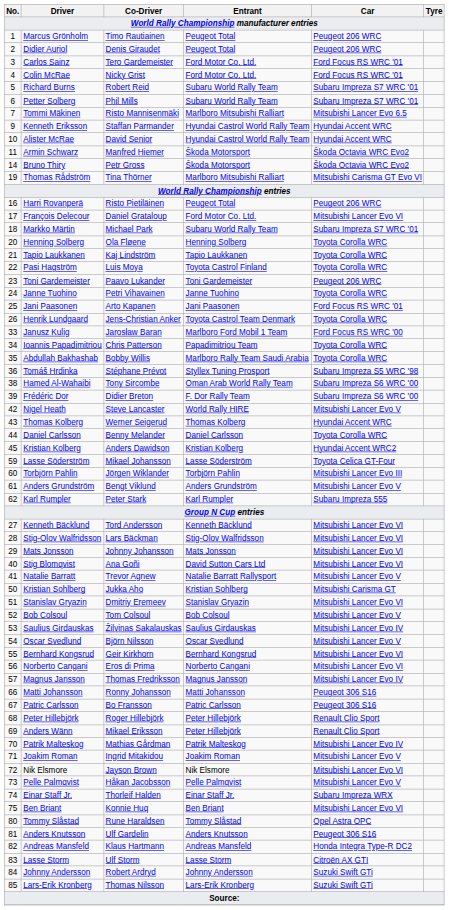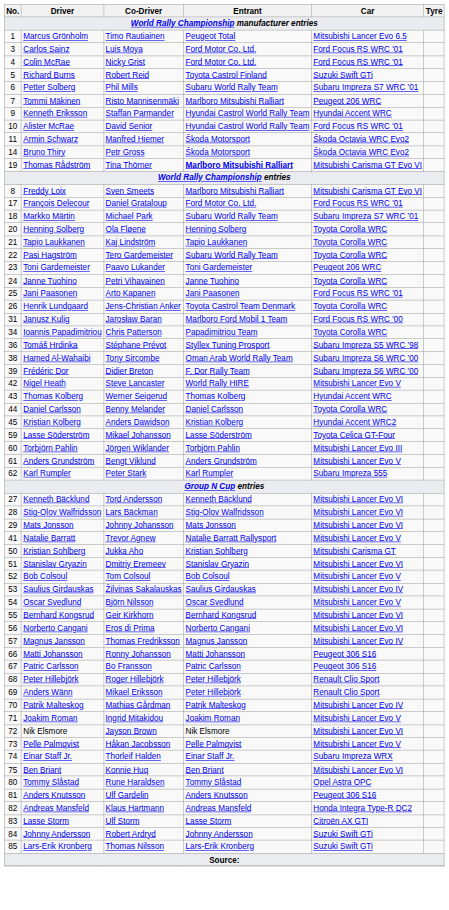 <table class="wikitable" style="font-size: 85%;">
 <tr>
 <th>No.</th>
 <th>Driver</th>
 <th>Co-Driver</th>
 <th>Entrant</th>
 <th>Car</th>
 <th>Tyre</th>
 </tr>
 <tr>
 <td style="background-color:#EAECF0; text-align:center" colspan="6"><strong><em><a href='#'>World Rally Championship</a> manufacturer entries</em></strong></td>
 </tr>
 <tr>
 <td align="center">1</td>
 <td> <a href='#'>Marcus Grönholm</a></td>
 <td> <a href='#'>Timo Rautiainen</a></td>
 <td> <a href='#'>Peugeot Total</a></td>
-<td><a href='#'>Peugeot 206 WRC</a></td>
-<td align="center"></td>
-</tr>
-<tr>
-<td align="center">2</td>
-<td> <a href='#'>Didier Auriol</a></td>
-<td> <a href='#'>Denis Giraudet</a></td>
-<td> <a href='#'>Peugeot Total</a></td>
-<td><a href='#'>Peugeot 206 WRC</a></td>
+<td><a href='#'>Mitsubishi Lancer Evo 6.5</a></td>
 <td align="center"></td>
 </tr>
 <tr>
 <td align="center">3</td>
 <td> <a href='#'>Carlos Sainz</a></td>
-<td> <a href='#'>Tero Gardemeister</a></td>
+<td> <a href='#'>Luis Moya</a></td>
 <td> <a href='#'>Ford Motor Co. Ltd.</a></td>
 <td><a href='#'>Ford Focus RS WRC '01</a></td>
 <td align="center"></td>
 </tr>
 <tr>
 <td align="center">4</td>
 <td> <a href='#'>Colin McRae</a></td>
 <td> <a href='#'>Nicky Grist</a></td>
 <td> <a href='#'>Ford Motor Co. Ltd.</a></td>
 <td><a href='#'>Ford Focus RS WRC '01</a></td>
 <td align="center"></td>
 </tr>
 <tr>
 <td align="center">5</td>
 <td> <a href='#'>Richard Burns</a></td>
 <td> <a href='#'>Robert Reid</a></td>
-<td> <a href='#'>Subaru World Rally Team</a></td>
-<td><a href='#'>Subaru Impreza S7 WRC '01</a></td>
+<td> <a href='#'>Toyota Castrol Finland</a></td>
+<td><a href='#'>Suzuki Swift GTi</a></td>
 <td align="center"></td>
 </tr>
 <tr>
 <td align="center">6</td>
 <td> <a href='#'>Petter Solberg</a></td>
 <td> <a href='#'>Phil Mills</a></td>
 <td> <a href='#'>Subaru World Rally Team</a></td>
 <td><a href='#'>Subaru Impreza S7 WRC '01</a></td>
 <td align="center"></td>
 </tr>
 <tr>
 <td align="center">7</td>
 <td> <a href='#'>Tommi Mäkinen</a></td>
 <td> <a href='#'>Risto Mannisenmäki</a></td>
 <td> <a href='#'>Marlboro Mitsubishi Ralliart</a></td>
-<td><a href='#'>Mitsubishi Lancer Evo 6.5</a></td>
+<td><a href='#'>Peugeot 206 WRC</a></td>
 <td align="center"></td>
 </tr>
 <tr>
 <td align="center">9</td>
 <td> <a href='#'>Kenneth Eriksson</a></td>
 <td> <a href='#'>Staffan Parmander</a></td>
 <td> <a href='#'>Hyundai Castrol World Rally Team</a></td>
 <td><a href='#'>Hyundai Accent WRC</a></td>
 <td align="center"></td>
 </tr>
 <tr>
 <td align="center">10</td>
 <td> <a href='#'>Alister McRae</a></td>
 <td> <a href='#'>David Senior</a></td>
 <td> <a href='#'>Hyundai Castrol World Rally Team</a></td>
-<td><a href='#'>Hyundai Accent WRC</a></td>
+<td><a href='#'>Ford Focus RS WRC '01</a></td>
 <td align="center"></td>
 </tr>
 <tr>
 <td align="center">11</td>
 <td> <a href='#'>Armin Schwarz</a></td>
 <td> <a href='#'>Manfred Hiemer</a></td>
 <td> <a href='#'>Škoda Motorsport</a></td>
 <td><a href='#'>Škoda Octavia WRC Evo2</a></td>
 <td align="center"></td>
 </tr>
 <tr>
 <td align="center">14</td>
 <td> <a href='#'>Bruno Thiry</a></td>
 <td> <a href='#'>Petr Gross</a></td>
 <td> <a href='#'>Škoda Motorsport</a></td>
 <td><a href='#'>Škoda Octavia WRC Evo2</a></td>
 <td align="center"></td>
 </tr>
 <tr>
 <td align="center">19</td>
 <td> <a href='#'>Thomas Rådström</a></td>
 <td> <a href='#'>Tina Thörner</a></td>
-<td> <a href='#'>Marlboro Mitsubishi Ralliart</a></td>
+<td><strong> <a href='#'>Marlboro Mitsubishi Ralliart</a></strong></td>
 <td><a href='#'>Mitsubishi Carisma GT Evo VI</a></td>
 <td align="center"></td>
 </tr>
 <tr>
 <td style="background-color:#EAECF0; text-align:center" colspan="6"><strong><em><a href='#'>World Rally Championship</a> entries</em></strong></td>
 </tr>
 <tr>
-<td align="center">16</td>
-<td> <a href='#'>Harri Rovanperä</a></td>
-<td> <a href='#'>Risto Pietiläinen</a></td>
-<td> <a href='#'>Peugeot Total</a></td>
-<td><a href='#'>Peugeot 206 WRC</a></td>
+<td align="center">8</td>
+<td> <a href='#'>Freddy Loix</a></td>
+<td> <a href='#'>Sven Smeets</a></td>
+<td> <a href='#'>Marlboro Mitsubishi Ralliart</a></td>
+<td><a href='#'>Mitsubishi Carisma GT Evo VI</a></td>
 <td align="center"></td>
 </tr>
 <tr>
 <td align="center">17</td>
 <td> <a href='#'>François Delecour</a></td>
 <td> <a href='#'>Daniel Grataloup</a></td>
 <td> <a href='#'>Ford Motor Co. Ltd.</a></td>
-<td><a href='#'>Mitsubishi Lancer Evo VI</a></td>
+<td><a href='#'>Ford Focus RS WRC '01</a></td>
 <td align="center"></td>
 </tr>
 <tr>
 <td align="center">18</td>
 <td> <a href='#'>Markko Märtin</a></td>
 <td> <a href='#'>Michael Park</a></td>
 <td> <a href='#'>Subaru World Rally Team</a></td>
 <td><a href='#'>Subaru Impreza S7 WRC '01</a></td>
 <td align="center"></td>
 </tr>
 <tr>
 <td align="center">20</td>
 <td> <a href='#'>Henning Solberg</a></td>
 <td> <a href='#'>Ola Fløene</a></td>
 <td> <a href='#'>Henning Solberg</a></td>
 <td><a href='#'>Toyota Corolla WRC</a></td>
 <td align="center"></td>
 </tr>
 <tr>
 <td align="center">21</td>
 <td> <a href='#'>Tapio Laukkanen</a></td>
 <td> <a href='#'>Kaj Lindström</a></td>
 <td> <a href='#'>Tapio Laukkanen</a></td>
 <td><a href='#'>Toyota Corolla WRC</a></td>
 <td align="center"></td>
 </tr>
 <tr>
 <td align="center">22</td>
 <td> <a href='#'>Pasi Hagström</a></td>
-<td> <a href='#'>Luis Moya</a></td>
-<td> <a href='#'>Toyota Castrol Finland</a></td>
+<td> <a href='#'>Tero Gardemeister</a></td>
+<td> <a href='#'>Subaru World Rally Team</a></td>
 <td><a href='#'>Toyota Corolla WRC</a></td>
 <td align="center"></td>
 </tr>
 <tr>
 <td align="center">23</td>
 <td> <a href='#'>Toni Gardemeister</a></td>
 <td> <a href='#'>Paavo Lukander</a></td>
 <td> <a href='#'>Toni Gardemeister</a></td>
 <td><a href='#'>Peugeot 206 WRC</a></td>
 <td align="center"></td>
 </tr>
 <tr>
 <td align="center">24</td>
 <td> <a href='#'>Janne Tuohino</a></td>
 <td> <a href='#'>Petri Vihavainen</a></td>
 <td> <a href='#'>Janne Tuohino</a></td>
 <td><a href='#'>Toyota Corolla WRC</a></td>
 <td align="center"></td>
 </tr>
 <tr>
 <td align="center">25</td>
 <td> <a href='#'>Jani Paasonen</a></td>
 <td> <a href='#'>Arto Kapanen</a></td>
 <td> <a href='#'>Jani Paasonen</a></td>
 <td><a href='#'>Ford Focus RS WRC '01</a></td>
 <td align="center"></td>
 </tr>
 <tr>
 <td align="center">26</td>
 <td> <a href='#'>Henrik Lundgaard</a></td>
 <td> <a href='#'>Jens-Christian Anker</a></td>
 <td> <a href='#'>Toyota Castrol Team Denmark</a></td>
 <td><a href='#'>Toyota Corolla WRC</a></td>
 <td align="center"></td>
 </tr>
 <tr>
-<td align="center">33</td>
+<td align="center">31</td>
 <td> <a href='#'>Janusz Kulig</a></td>
 <td> <a href='#'>Jarosław Baran</a></td>
 <td> <a href='#'>Marlboro Ford Mobil 1 Team</a></td>
 <td><a href='#'>Ford Focus RS WRC '00</a></td>
 <td align="center"></td>
 </tr>
 <tr>
 <td align="center">34</td>
 <td> <a href='#'>Ioannis Papadimitriou</a></td>
 <td> <a href='#'>Chris Patterson</a></td>
 <td> <a href='#'>Papadimitriou Team</a></td>
 <td><a href='#'>Toyota Corolla WRC</a></td>
 <td></td>
-</tr>
-<tr>
-<td align="center">35</td>
-<td> <a href='#'>Abdullah Bakhashab</a></td>
-<td> <a href='#'>Bobby Willis</a></td>
-<td> <a href='#'>Marlboro Rally Team Saudi Arabia</a></td>
-<td><a href='#'>Toyota Corolla WRC</a></td>
-<td align="center"></td>
 </tr>
 <tr>
 <td align="center">36</td>
 <td> <a href='#'>Tomáš Hrdinka</a></td>
 <td> <a href='#'>Stéphane Prévot</a></td>
 <td> <a href='#'>Styllex Tuning Prosport</a></td>
 <td><a href='#'>Subaru Impreza S5 WRC '98</a></td>
 <td align="center"></td>
 </tr>
 <tr>
 <td align="center">38</td>
 <td> <a href='#'>Hamed Al-Wahaibi</a></td>
 <td> <a href='#'>Tony Sircombe</a></td>
 <td> <a href='#'>Oman Arab World Rally Team</a></td>
 <td><a href='#'>Subaru Impreza S6 WRC '00</a></td>
 <td align="center"></td>
 </tr>
 <tr>
 <td align="center">39</td>
 <td> <a href='#'>Frédéric Dor</a></td>
 <td> <a href='#'>Didier Breton</a></td>
 <td> <a href='#'>F. Dor Rally Team</a></td>
 <td><a href='#'>Subaru Impreza S6 WRC '00</a></td>
 <td></td>
 </tr>
 <tr>
 <td align="center">42</td>
 <td> <a href='#'>Nigel Heath</a></td>
 <td> <a href='#'>Steve Lancaster</a></td>
 <td> <a href='#'>World Rally HIRE</a></td>
 <td><a href='#'>Mitsubishi Lancer Evo V</a></td>
 <td></td>
 </tr>
 <tr>
 <td align="center">43</td>
 <td> <a href='#'>Thomas Kolberg</a></td>
 <td> <a href='#'>Werner Seigerud</a></td>
 <td> <a href='#'>Thomas Kolberg</a></td>
 <td><a href='#'>Hyundai Accent WRC</a></td>
 <td></td>
 </tr>
 <tr>
 <td align="center">44</td>
 <td> <a href='#'>Daniel Carlsson</a></td>
 <td> <a href='#'>Benny Melander</a></td>
 <td> <a href='#'>Daniel Carlsson</a></td>
 <td><a href='#'>Toyota Corolla WRC</a></td>
 <td align="center"></td>
 </tr>
 <tr>
 <td align="center">45</td>
 <td> <a href='#'>Kristian Kolberg</a></td>
 <td> <a href='#'>Anders Dawidson</a></td>
 <td> <a href='#'>Kristian Kolberg</a></td>
 <td><a href='#'>Hyundai Accent WRC2</a></td>
 <td></td>
 </tr>
 <tr>
 <td align="center">59</td>
 <td> <a href='#'>Lasse Söderström</a></td>
 <td> <a href='#'>Mikael Johansson</a></td>
 <td> <a href='#'>Lasse Söderström</a></td>
 <td><a href='#'>Toyota Celica GT-Four</a></td>
 <td></td>
 </tr>
 <tr>
 <td align="center">60</td>
 <td> <a href='#'>Torbjörn Pahlin</a></td>
 <td> <a href='#'>Jörgen Wiklander</a></td>
 <td> <a href='#'>Torbjörn Pahlin</a></td>
 <td><a href='#'>Mitsubishi Lancer Evo III</a></td>
 <td></td>
 </tr>
 <tr>
 <td align="center">61</td>
 <td> <a href='#'>Anders Grundström</a></td>
 <td> <a href='#'>Bengt Viklund</a></td>
 <td> <a href='#'>Anders Grundström</a></td>
 <td><a href='#'>Mitsubishi Lancer Evo V</a></td>
 <td></td>
 </tr>
 <tr>
 <td align="center">62</td>
 <td> <a href='#'>Karl Rumpler</a></td>
 <td> <a href='#'>Peter Stark</a></td>
 <td> <a href='#'>Karl Rumpler</a></td>
 <td><a href='#'>Subaru Impreza 555</a></td>
 <td></td>
 </tr>
 <tr>
 <td style="background-color:#EAECF0; text-align:center" colspan="6"><strong><em><a href='#'>Group N Cup</a> entries</em></strong></td>
 </tr>
 <tr>
 <td align="center">27</td>
 <td> <a href='#'>Kenneth Bäcklund</a></td>
 <td> <a href='#'>Tord Andersson</a></td>
 <td> <a href='#'>Kenneth Bäcklund</a></td>
 <td><a href='#'>Mitsubishi Lancer Evo VI</a></td>
 <td></td>
 </tr>
 <tr>
 <td align="center">28</td>
 <td> <a href='#'>Stig-Olov Walfridsson</a></td>
 <td> <a href='#'>Lars Bäckman</a></td>
 <td> <a href='#'>Stig-Olov Walfridsson</a></td>
 <td><a href='#'>Mitsubishi Lancer Evo VI</a></td>
 <td></td>
 </tr>
 <tr>
 <td align="center">29</td>
 <td> <a href='#'>Mats Jonsson</a></td>
 <td> <a href='#'>Johnny Johansson</a></td>
 <td> <a href='#'>Mats Jonsson</a></td>
-<td><a href='#'>Mitsubishi Lancer Evo VI</a></td>
-<td></td>
-</tr>
-<tr>
-<td align="center">40</td>
-<td> <a href='#'>Stig Blomqvist</a></td>
-<td> <a href='#'>Ana Goñi</a></td>
-<td> <a href='#'>David Sutton Cars Ltd</a></td>
 <td><a href='#'>Mitsubishi Lancer Evo VI</a></td>
 <td></td>
 </tr>
 <tr>
 <td align="center">41</td>
 <td> <a href='#'>Natalie Barratt</a></td>
 <td> <a href='#'>Trevor Agnew</a></td>
 <td> <a href='#'>Natalie Barratt Rallysport</a></td>
 <td><a href='#'>Mitsubishi Lancer Evo V</a></td>
 <td></td>
 </tr>
 <tr>
 <td align="center">50</td>
 <td> <a href='#'>Kristian Sohlberg</a></td>
 <td> <a href='#'>Jukka Aho</a></td>
 <td> <a href='#'>Kristian Sohlberg</a></td>
 <td><a href='#'>Mitsubishi Carisma GT</a></td>
 <td></td>
 </tr>
 <tr>
 <td align="center">51</td>
 <td> <a href='#'>Stanislav Gryazin</a></td>
 <td> <a href='#'>Dmitriy Eremeev</a></td>
 <td> <a href='#'>Stanislav Gryazin</a></td>
 <td><a href='#'>Mitsubishi Lancer Evo VI</a></td>
 <td></td>
 </tr>
 <tr>
 <td align="center">52</td>
 <td> <a href='#'>Bob Colsoul</a></td>
 <td> <a href='#'>Tom Colsoul</a></td>
 <td> <a href='#'>Bob Colsoul</a></td>
 <td><a href='#'>Mitsubishi Lancer Evo V</a></td>
 <td></td>
 </tr>
 <tr>
 <td align="center">53</td>
 <td> <a href='#'>Saulius Girdauskas</a></td>
 <td> <a href='#'>Žilvinas Sakalauskas</a></td>
 <td> <a href='#'>Saulius Girdauskas</a></td>
 <td><a href='#'>Mitsubishi Lancer Evo IV</a></td>
 <td></td>
 </tr>
 <tr>
 <td align="center">54</td>
 <td> <a href='#'>Oscar Svedlund</a></td>
 <td> <a href='#'>Björn Nilsson</a></td>
 <td> <a href='#'>Oscar Svedlund</a></td>
 <td><a href='#'>Mitsubishi Lancer Evo V</a></td>
 <td></td>
 </tr>
 <tr>
 <td align="center">55</td>
 <td> <a href='#'>Bernhard Kongsrud</a></td>
 <td> <a href='#'>Geir Kirkhorn</a></td>
 <td> <a href='#'>Bernhard Kongsrud</a></td>
 <td><a href='#'>Mitsubishi Lancer Evo VI</a></td>
 <td></td>
 </tr>
 <tr>
 <td align="center">56</td>
 <td> <a href='#'>Norberto Cangani</a></td>
 <td> <a href='#'>Eros di Prima</a></td>
 <td> <a href='#'>Norberto Cangani</a></td>
 <td><a href='#'>Mitsubishi Lancer Evo VI</a></td>
 <td></td>
 </tr>
 <tr>
 <td align="center">57</td>
 <td> <a href='#'>Magnus Jansson</a></td>
 <td> <a href='#'>Thomas Fredriksson</a></td>
 <td> <a href='#'>Magnus Jansson</a></td>
 <td><a href='#'>Mitsubishi Lancer Evo IV</a></td>
 <td></td>
 </tr>
 <tr>
 <td align="center">66</td>
 <td> <a href='#'>Matti Johansson</a></td>
 <td> <a href='#'>Ronny Johansson</a></td>
 <td> <a href='#'>Matti Johansson</a></td>
 <td><a href='#'>Peugeot 306 S16</a></td>
 <td></td>
 </tr>
 <tr>
 <td align="center">67</td>
 <td> <a href='#'>Patric Carlsson</a></td>
 <td> <a href='#'>Bo Fransson</a></td>
 <td> <a href='#'>Patric Carlsson</a></td>
 <td><a href='#'>Peugeot 306 S16</a></td>
 <td></td>
 </tr>
 <tr>
 <td align="center">68</td>
 <td> <a href='#'>Peter Hillebjörk</a></td>
 <td> <a href='#'>Roger Hillebjörk</a></td>
 <td> <a href='#'>Peter Hillebjörk</a></td>
 <td><a href='#'>Renault Clio Sport</a></td>
 <td></td>
 </tr>
 <tr>
 <td align="center">69</td>
 <td> <a href='#'>Anders Wänn</a></td>
 <td> <a href='#'>Mikael Eriksson</a></td>
 <td> <a href='#'>Peter Hillebjörk</a></td>
 <td><a href='#'>Renault Clio Sport</a></td>
 <td></td>
 </tr>
 <tr>
 <td align="center">70</td>
 <td> <a href='#'>Patrik Malteskog</a></td>
 <td> <a href='#'>Mathias Gårdman</a></td>
 <td> <a href='#'>Patrik Malteskog</a></td>
 <td><a href='#'>Mitsubishi Lancer Evo IV</a></td>
 <td></td>
 </tr>
 <tr>
 <td align="center">71</td>
 <td> <a href='#'>Joakim Roman</a></td>
 <td> <a href='#'>Ingrid Mitakidou</a></td>
 <td> <a href='#'>Joakim Roman</a></td>
 <td><a href='#'>Mitsubishi Lancer Evo V</a></td>
 <td></td>
 </tr>
 <tr>
 <td align="center">72</td>
 <td> Nik Elsmore</td>
 <td> <a href='#'>Jayson Brown</a></td>
 <td> Nik Elsmore</td>
 <td><a href='#'>Mitsubishi Lancer Evo VI</a></td>
 <td></td>
 </tr>
 <tr>
 <td align="center">73</td>
 <td> <a href='#'>Pelle Palmqvist</a></td>
 <td> <a href='#'>Håkan Jacobsson</a></td>
 <td> <a href='#'>Pelle Palmqvist</a></td>
 <td><a href='#'>Mitsubishi Lancer Evo V</a></td>
 <td></td>
 </tr>
 <tr>
 <td align="center">74</td>
 <td> <a href='#'>Einar Staff Jr.</a></td>
 <td> <a href='#'>Thorleif Halden</a></td>
 <td> <a href='#'>Einar Staff Jr.</a></td>
 <td><a href='#'>Subaru Impreza WRX</a></td>
 <td></td>
 </tr>
 <tr>
 <td align="center">75</td>
 <td> <a href='#'>Ben Briant</a></td>
 <td> <a href='#'>Konnie Huq</a></td>
 <td> <a href='#'>Ben Briant</a></td>
 <td><a href='#'>Mitsubishi Lancer Evo VI</a></td>
 <td></td>
 </tr>
 <tr>
 <td align="center">80</td>
 <td> <a href='#'>Tommy Slåstad</a></td>
 <td> <a href='#'>Rune Haraldsen</a></td>
 <td> <a href='#'>Tommy Slåstad</a></td>
 <td><a href='#'>Opel Astra OPC</a></td>
 <td></td>
 </tr>
 <tr>
 <td align="center">81</td>
 <td> <a href='#'>Anders Knutsson</a></td>
 <td> <a href='#'>Ulf Gardelin</a></td>
 <td> <a href='#'>Anders Knutsson</a></td>
 <td><a href='#'>Peugeot 306 S16</a></td>
 <td></td>
 </tr>
 <tr>
 <td align="center">82</td>
 <td> <a href='#'>Andreas Mansfeld</a></td>
 <td> <a href='#'>Klaus Hartmann</a></td>
 <td> <a href='#'>Andreas Mansfeld</a></td>
 <td><a href='#'>Honda Integra Type-R DC2</a></td>
 <td></td>
 </tr>
 <tr>
 <td align="center">83</td>
 <td> <a href='#'>Lasse Storm</a></td>
 <td> <a href='#'>Ulf Storm</a></td>
 <td> <a href='#'>Lasse Storm</a></td>
 <td><a href='#'>Citroën AX GTI</a></td>
 <td></td>
 </tr>
 <tr>
 <td align="center">84</td>
 <td> <a href='#'>Johnny Andersson</a></td>
 <td> <a href='#'>Robert Ardryd</a></td>
 <td> <a href='#'>Johnny Andersson</a></td>
 <td><a href='#'>Suzuki Swift GTi</a></td>
 <td></td>
 </tr>
 <tr>
 <td align="center">85</td>
 <td> <a href='#'>Lars-Erik Kronberg</a></td>
 <td> <a href='#'>Thomas Nilsson</a></td>
 <td> <a href='#'>Lars-Erik Kronberg</a></td>
 <td><a href='#'>Suzuki Swift GTi</a></td>
 <td></td>
 </tr>
 <tr>
 <td style="background-color:#EAECF0; text-align:center" colspan="6"><strong>Source:</strong></td>
 </tr>
 <tr>
 </tr>
 </table>
